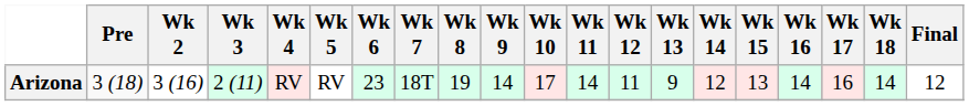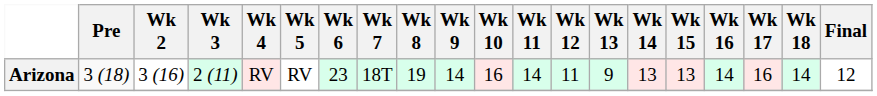 <table class="wikitable" style="white-space:nowrap;font-size:90%;text-align:center;">
 <tr>
 <th colspan=1 style="background:white; border-top-style:hidden; border-left-style:hidden;"> </th>
 <th>Pre</th>
 <th>Wk<br>2</th>
 <th>Wk<br>3</th>
 <th>Wk<br>4</th>
 <th>Wk<br>5</th>
 <th>Wk<br>6</th>
 <th>Wk<br>7</th>
 <th>Wk<br>8</th>
 <th>Wk<br>9</th>
 <th>Wk<br>10</th>
 <th>Wk<br>11</th>
 <th>Wk<br>12</th>
 <th>Wk<br>13</th>
 <th>Wk<br>14</th>
 <th>Wk<br>15</th>
 <th>Wk<br>16</th>
 <th>Wk<br>17</th>
 <th>Wk<br>18</th>
 <th>Final</th>
 </tr>
 <tr>
 <th rowspan=2 style=>Arizona</th>
 <td>3 <em>(18)</em></td>
 <td style="background:#FFF;">3 <em>(16)</em></td>
 <td style="background:#d8ffeb;">2 <em>(11)</em></td>
 <td style="background:#ffe6e6">RV</td>
 <td style="background:#FFF;">RV</td>
 <td style="background:#d8ffeb;">23</td>
 <td style="background:#d8ffeb;">18T</td>
 <td style="background:#d8ffeb;">19</td>
 <td style="background:#d8ffeb;">14</td>
-<td style="background:#ffe6e6">17</td>
+<td style="background:#ffe6e6">16</td>
 <td style="background:#d8ffeb;">14</td>
 <td style="background:#d8ffeb;">11</td>
 <td style="background:#d8ffeb;">9</td>
-<td style="background:#ffe6e6">12</td>
+<td style="background:#ffe6e6">13</td>
 <td style="background:#ffe6e6">13</td>
 <td style="background:#d8ffeb;">14</td>
 <td style="background:#ffe6e6">16</td>
 <td style="background:#d8ffeb;">14</td>
 <td style="background:#FFF;">12</td>
 </tr>
 <tr>
 </tr>
 </table>
